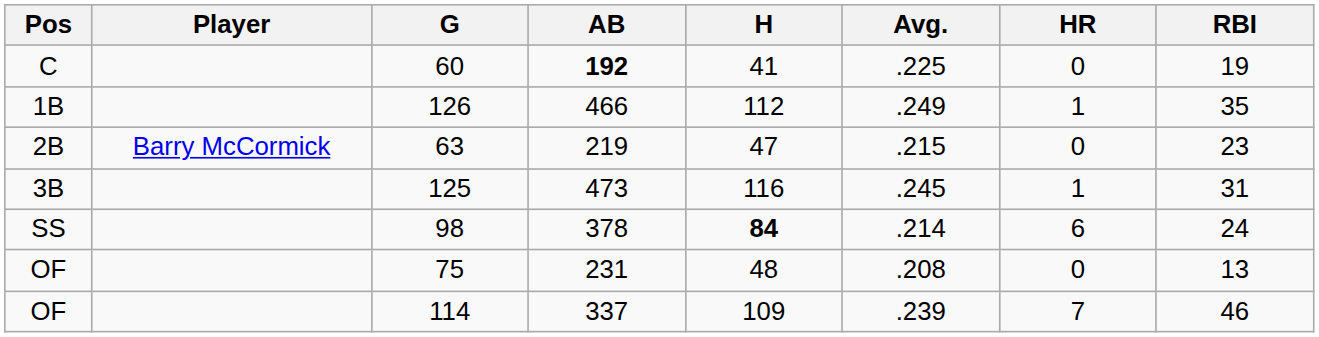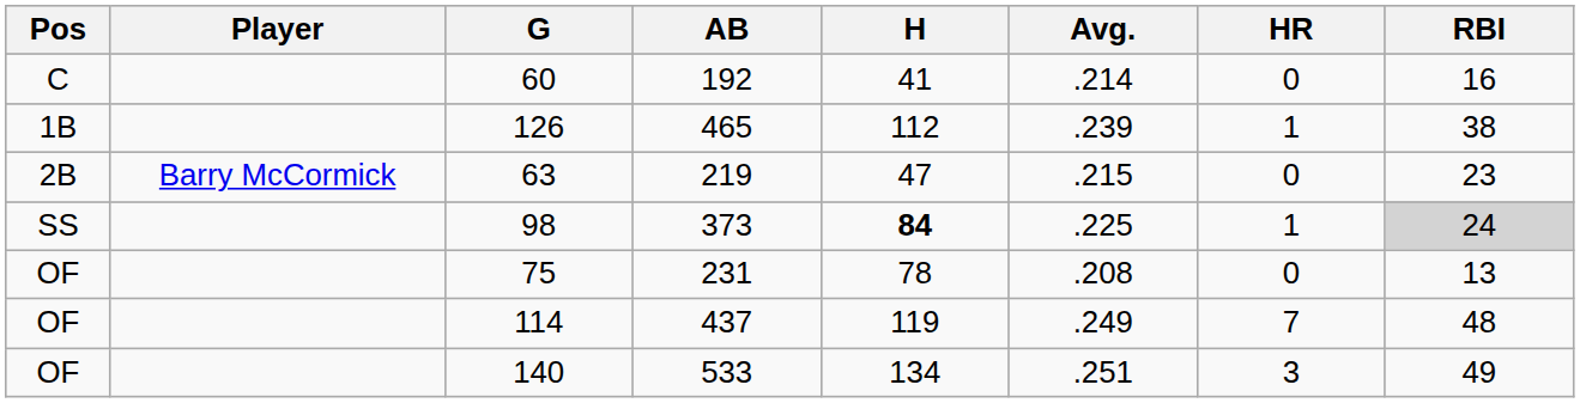 <table class="wikitable sortable">
 <tr>
 <th bgcolor="#DDDDFF" width="5%">Pos</th>
 <th bgcolor="#DDDDFF" width="16%">Player</th>
 <th bgcolor="#DDDDFF" width="9%">G</th>
 <th bgcolor="#DDDDFF" width="9%">AB</th>
 <th bgcolor="#DDDDFF" width="9%">H</th>
 <th bgcolor="#DDDDFF" width="9%">Avg.</th>
 <th bgcolor="#DDDDFF" width="9%">HR</th>
 <th bgcolor="#DDDDFF" width="9%">RBI</th>
 </tr>
 <tr align="center">
 <td>C</td>
 <td></td>
 <td>60</td>
-<td><strong>192</strong></td>
+<td>192</td>
 <td>41</td>
-<td>.225</td>
+<td>.214</td>
 <td>0</td>
-<td>19</td>
+<td>16</td>
 </tr>
 <tr align="center">
 <td>1B</td>
 <td></td>
 <td>126</td>
-<td>466</td>
+<td>465</td>
 <td>112</td>
-<td>.249</td>
+<td>.239</td>
 <td>1</td>
-<td>35</td>
+<td>38</td>
 </tr>
 <tr align="center">
 <td>2B</td>
 <td><a href='#'>Barry McCormick</a></td>
 <td>63</td>
 <td>219</td>
 <td>47</td>
 <td>.215</td>
 <td>0</td>
 <td>23</td>
 </tr>
-<tr align=center>
-<td>3B</td>
-<td></td>
-<td>125</td>
-<td>473</td>
-<td>116</td>
-<td>.245</td>
-<td>1</td>
-<td>31</td>
-</tr>
 <tr align="center">
 <td>SS</td>
 <td></td>
 <td>98</td>
-<td>378</td>
+<td>373</td>
 <td><strong>84</strong></td>
-<td>.214</td>
-<td>6</td>
-<td>24</td>
+<td>.225</td>
+<td>1</td>
+<td style="background: lightgrey;">24</td>
 </tr>
 <tr align="center">
 <td>OF</td>
 <td></td>
 <td>75</td>
 <td>231</td>
-<td>48</td>
+<td>78</td>
 <td>.208</td>
 <td>0</td>
 <td>13</td>
 </tr>
 <tr align="center">
 <td>OF</td>
 <td></td>
 <td>114</td>
-<td>337</td>
-<td>109</td>
-<td>.239</td>
+<td>437</td>
+<td>119</td>
+<td>.249</td>
 <td>7</td>
-<td>46</td>
+<td>48</td>
+</tr>
+<tr align="center">
+<td>OF</td>
+<td></td>
+<td>140</td>
+<td>533</td>
+<td>134</td>
+<td>.251</td>
+<td>3</td>
+<td>49</td>
 </tr>
 </table>
